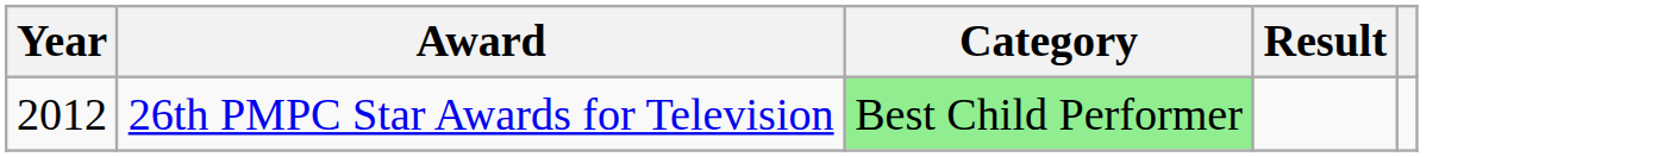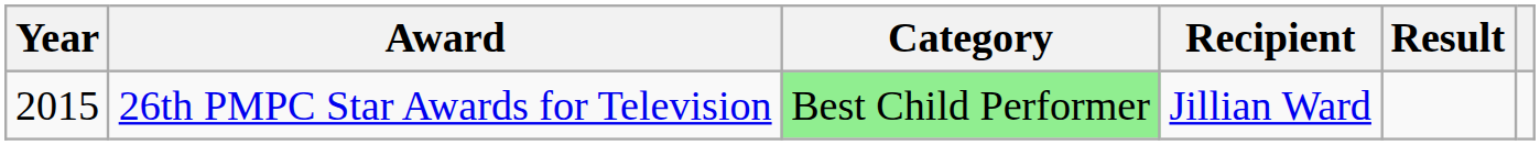 <table class="wikitable">
 <tr>
 <th>Year</th>
 <th>Award</th>
 <th>Category</th>
+<th>Recipient</th>
 <th>Result</th>
 <th></th>
 </tr>
 <tr>
-<td>2012</td>
+<td>2015</td>
 <td><a href='#'>26th PMPC Star Awards for Television</a></td>
 <td style="background: lightgreen;">Best Child Performer</td>
+<td><a href='#'>Jillian Ward</a></td>
 <td></td>
 <td></td>
 </tr>
 </table>
